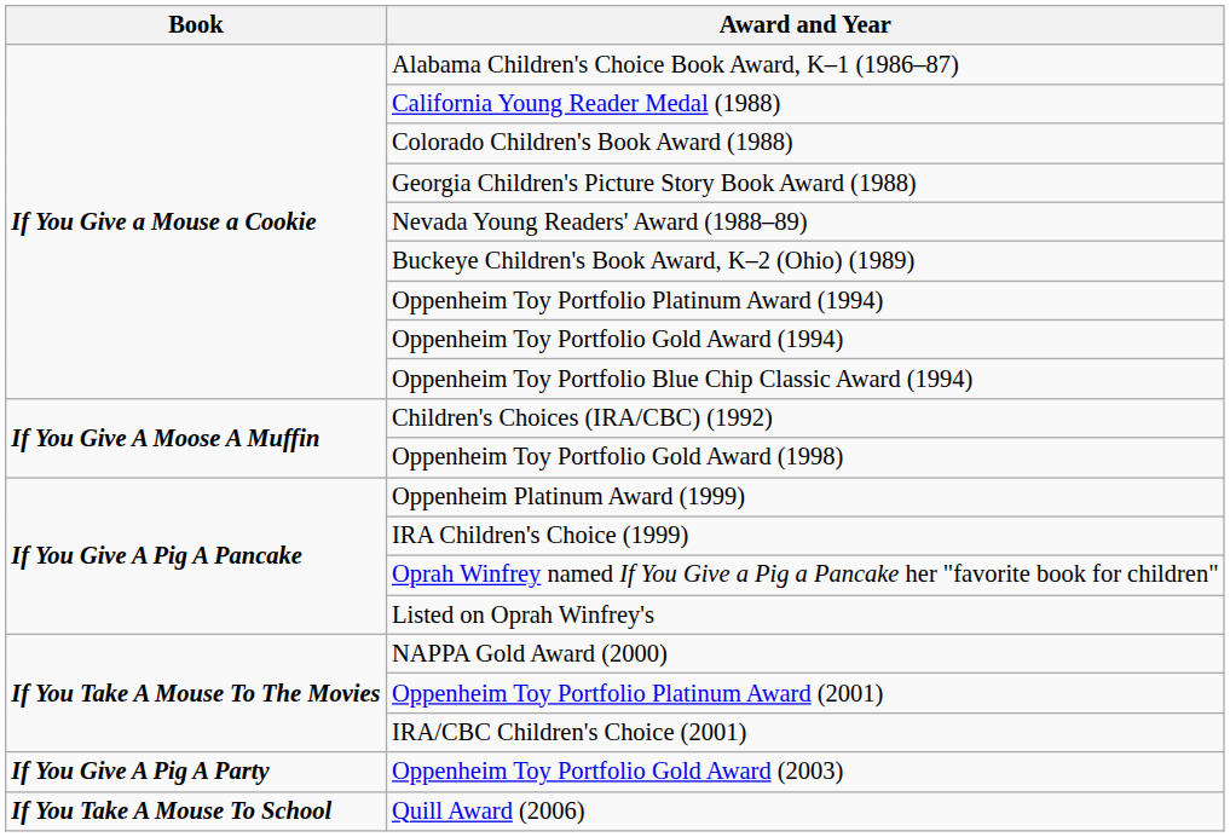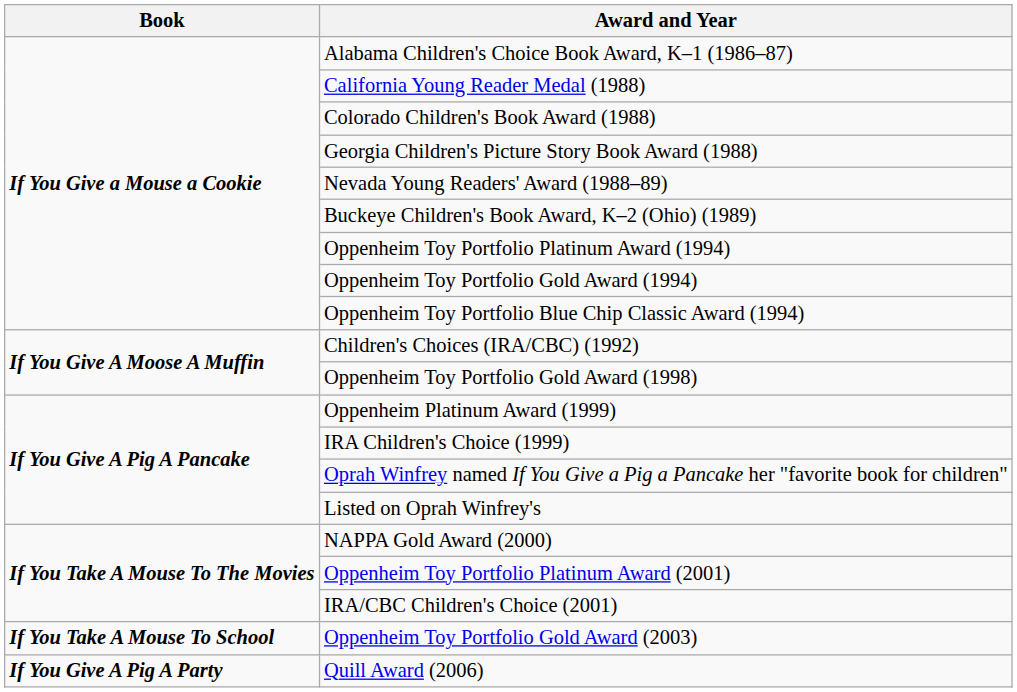 <table class="wikitable">
 <tr>
 <th>Book</th>
 <th>Award and Year</th>
 </tr>
 <tr>
 <td rowspan="9"><strong><em>If You Give a Mouse a Cookie</em></strong></td>
 <td>Alabama Children's Choice Book Award, K–1 (1986–87)</td>
 </tr>
 <tr>
 <td><a href='#'>California Young Reader Medal</a> (1988)</td>
 </tr>
 <tr>
 <td>Colorado Children's Book Award (1988)</td>
 </tr>
 <tr>
 <td>Georgia Children's Picture Story Book Award (1988)</td>
 </tr>
 <tr>
 <td>Nevada Young Readers' Award (1988–89)</td>
 </tr>
 <tr>
 <td>Buckeye Children's Book Award, K–2 (Ohio) (1989)</td>
 </tr>
 <tr>
 <td>Oppenheim Toy Portfolio Platinum Award (1994)</td>
 </tr>
 <tr>
 <td>Oppenheim Toy Portfolio Gold Award (1994)</td>
 </tr>
 <tr>
 <td>Oppenheim Toy Portfolio Blue Chip Classic Award (1994)</td>
 </tr>
 <tr>
 <td rowspan="2"><strong><em>If You Give A Moose A Muffin</em></strong></td>
 <td>Children's Choices (IRA/CBC) (1992)</td>
 </tr>
 <tr>
 <td>Oppenheim Toy Portfolio Gold Award (1998)</td>
 </tr>
 <tr>
 <td rowspan="4"><strong><em>If You Give A Pig A Pancake</em></strong></td>
 <td>Oppenheim Platinum Award (1999)</td>
 </tr>
 <tr>
 <td>IRA Children's Choice (1999)</td>
 </tr>
 <tr>
 <td><a href='#'>Oprah Winfrey</a> named <em>If You Give a Pig a Pancake</em> her "favorite book for children"</td>
 </tr>
 <tr>
 <td>Listed on Oprah Winfrey's </td>
 </tr>
 <tr>
 <td rowspan="3"><strong><em>If You Take A Mouse To The Movies</em></strong></td>
 <td>NAPPA Gold Award (2000)</td>
 </tr>
 <tr>
 <td><a href='#'>Oppenheim Toy Portfolio Platinum Award</a> (2001)</td>
 </tr>
 <tr>
 <td>IRA/CBC Children's Choice (2001)</td>
 </tr>
 <tr>
-<td><strong><em>If You Give A Pig A Party</em></strong></td>
+<td><strong><em>If You Take A Mouse To School</em></strong></td>
 <td><a href='#'>Oppenheim Toy Portfolio Gold Award</a> (2003)</td>
 </tr>
 <tr>
-<td><strong><em>If You Take A Mouse To School</em></strong></td>
+<td><strong><em>If You Give A Pig A Party</em></strong></td>
 <td><a href='#'>Quill Award</a> (2006)</td>
 </tr>
 </table>
